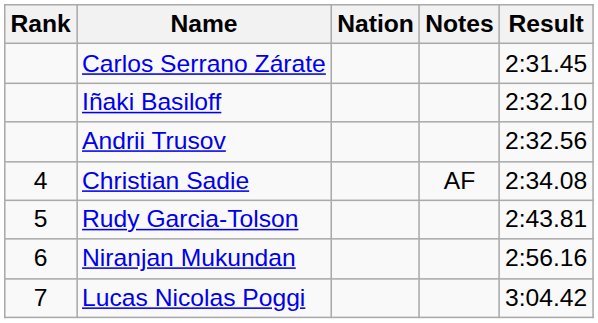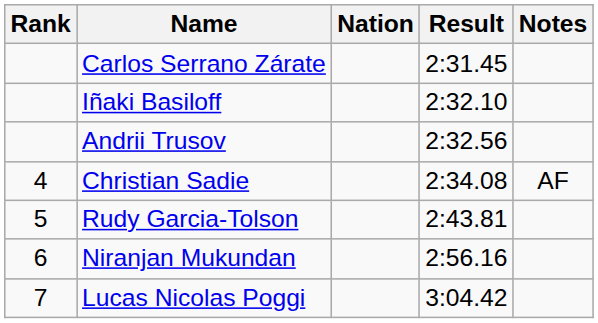 <table class="wikitable sortable" style="text-align:center">
 <tr>
 <th>Rank</th>
 <th>Name</th>
 <th>Nation</th>
+<th>Result</th>
 <th>Notes</th>
-<th>Result</th>
 </tr>
 <tr>
 <td></td>
 <td align=left><a href='#'>Carlos Serrano Zárate</a></td>
 <td align=left></td>
+<td>2:31.45</td>
 <td></td>
-<td>2:31.45</td>
 </tr>
 <tr>
 <td></td>
 <td align=left><a href='#'>Iñaki Basiloff</a></td>
 <td align=left></td>
+<td>2:32.10</td>
 <td></td>
-<td>2:32.10</td>
 </tr>
 <tr>
 <td></td>
 <td align=left><a href='#'>Andrii Trusov</a></td>
 <td align=left></td>
+<td>2:32.56</td>
 <td></td>
-<td>2:32.56</td>
 </tr>
 <tr>
 <td>4</td>
 <td align=left><a href='#'>Christian Sadie</a></td>
 <td align=left></td>
+<td>2:34.08</td>
 <td>AF</td>
-<td>2:34.08</td>
 </tr>
 <tr>
 <td>5</td>
 <td align=left><a href='#'>Rudy Garcia-Tolson</a></td>
 <td align=left></td>
+<td>2:43.81</td>
 <td></td>
-<td>2:43.81</td>
 </tr>
 <tr>
 <td>6</td>
 <td align=left><a href='#'>Niranjan Mukundan</a></td>
 <td align=left></td>
+<td>2:56.16</td>
 <td></td>
-<td>2:56.16</td>
 </tr>
 <tr>
 <td>7</td>
 <td align=left><a href='#'>Lucas Nicolas Poggi</a></td>
 <td align=left></td>
+<td>3:04.42</td>
 <td></td>
-<td>3:04.42</td>
 </tr>
 </table>
